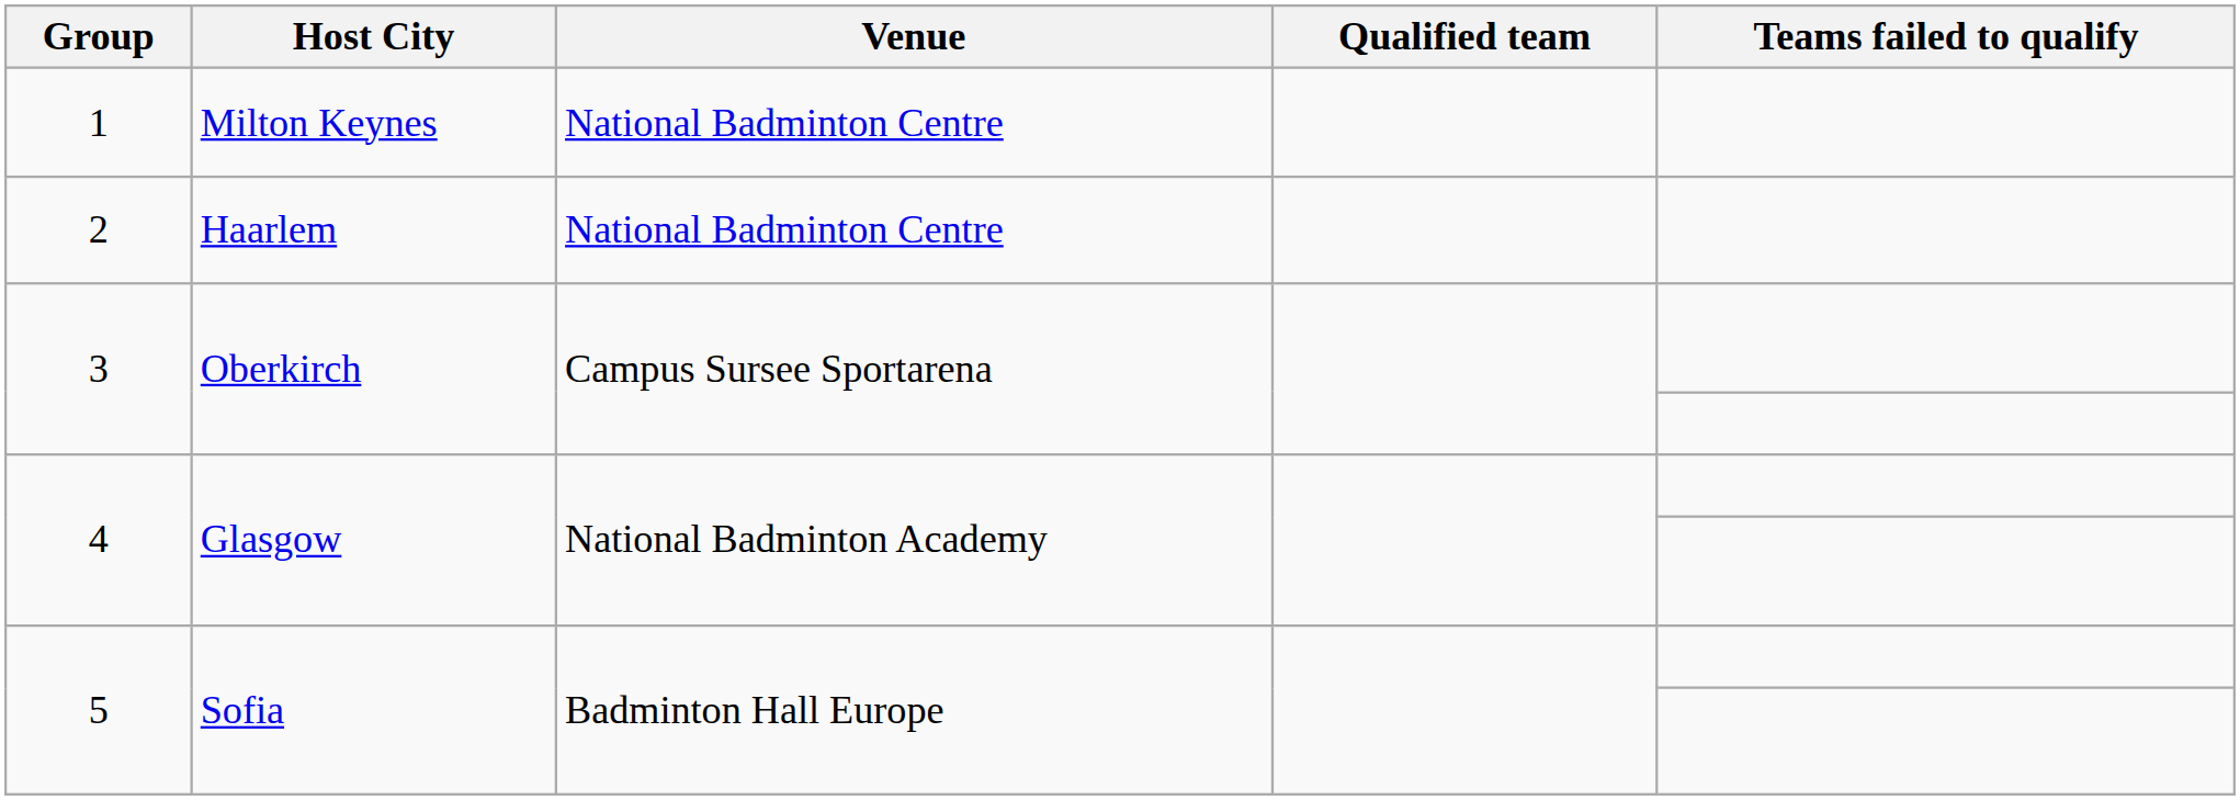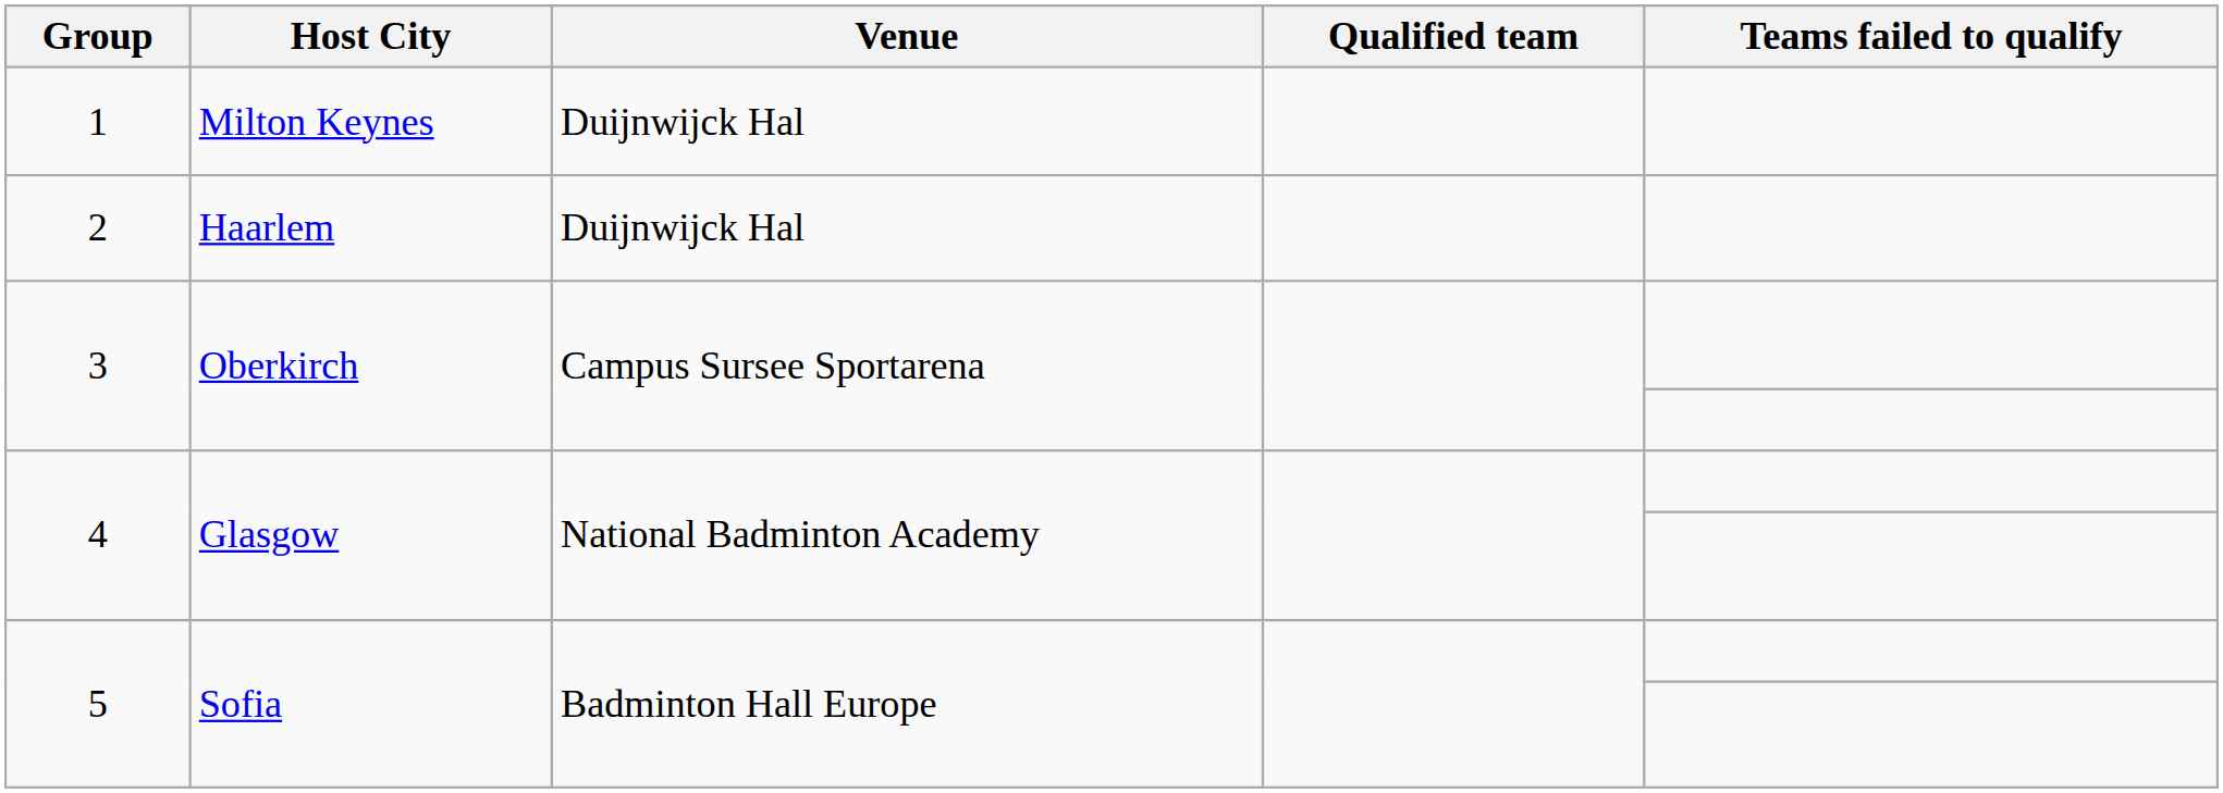 <table class="wikitable" width="900">
 <tr>
 <th>Group</th>
 <th>Host City</th>
 <th>Venue</th>
 <th>Qualified team</th>
 <th>Teams failed to qualify</th>
 </tr>
 <tr>
 <td align="center">1</td>
 <td> <a href='#'>Milton Keynes</a></td>
-<td><a href='#'>National Badminton Centre</a></td>
+<td>Duijnwijck Hal</td>
 <td></td>
 <td><br><br></td>
 </tr>
 <tr>
 <td align="center">2</td>
 <td> <a href='#'>Haarlem</a></td>
-<td><a href='#'>National Badminton Centre</a></td>
+<td>Duijnwijck Hal</td>
 <td></td>
 <td><br><br></td>
 </tr>
 <tr>
 <td rowspan="2"align="center">3</td>
 <td rowspan="2"> <a href='#'>Oberkirch</a></td>
 <td rowspan="2">Campus Sursee Sportarena</td>
 <td rowspan="2"></td>
 <td><br><br></td>
 </tr>
 <tr>
 <td><br></td>
 </tr>
 <tr>
 <td rowspan="2" align="center">4</td>
 <td rowspan="2"> <a href='#'>Glasgow</a></td>
 <td rowspan="2">National Badminton Academy</td>
 <td rowspan="2"></td>
 <td><br></td>
 </tr>
 <tr>
 <td><br><br></td>
 </tr>
 <tr>
 <td rowspan="2" align="center">5</td>
 <td rowspan="2"> <a href='#'>Sofia</a></td>
 <td rowspan="2">Badminton Hall Europe</td>
 <td rowspan="2"></td>
 <td><br></td>
 </tr>
 <tr>
 <td><br><br></td>
 </tr>
 </table>
